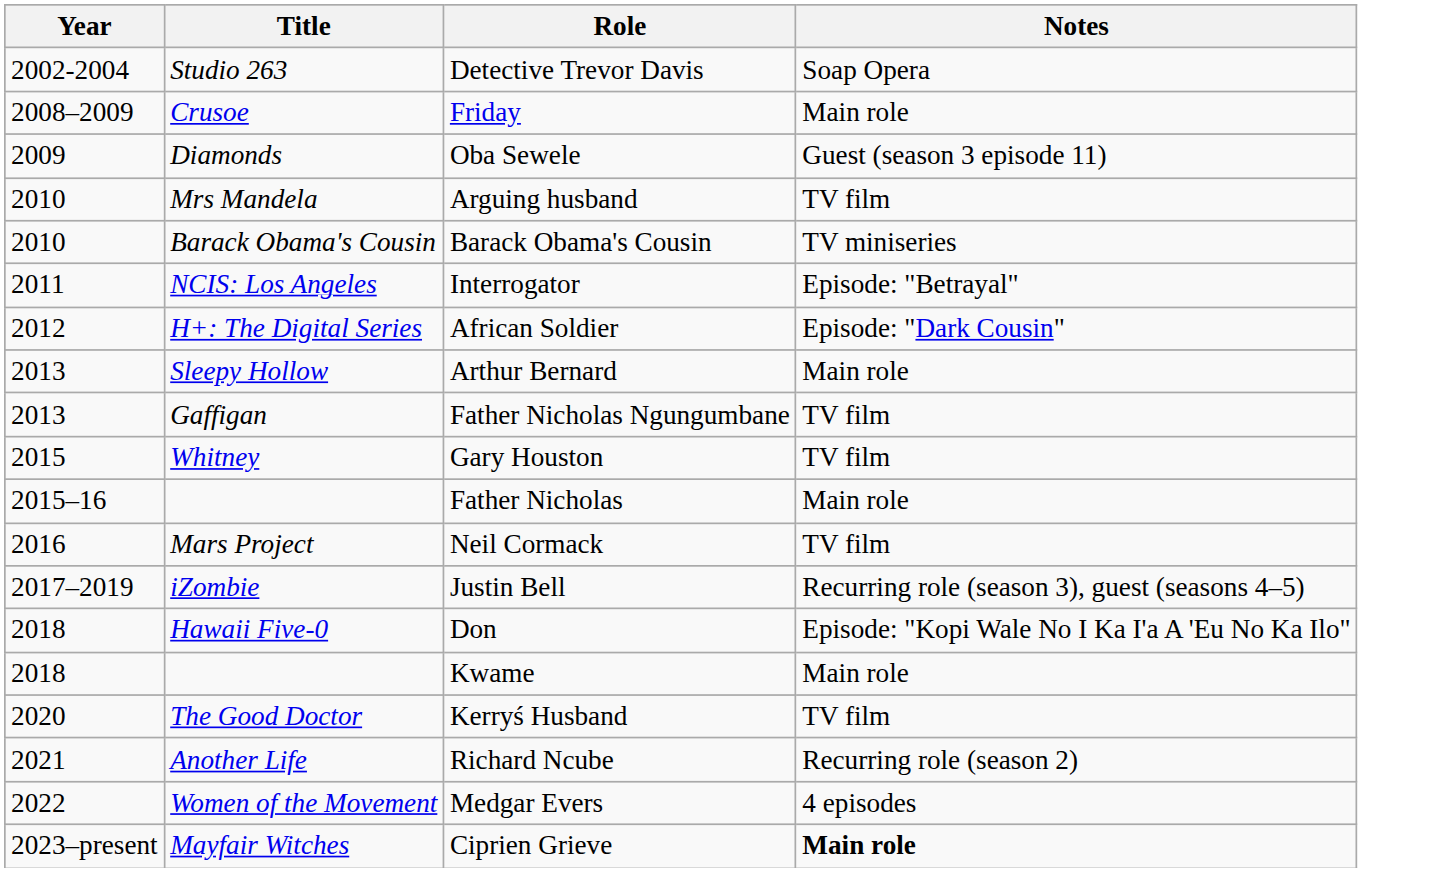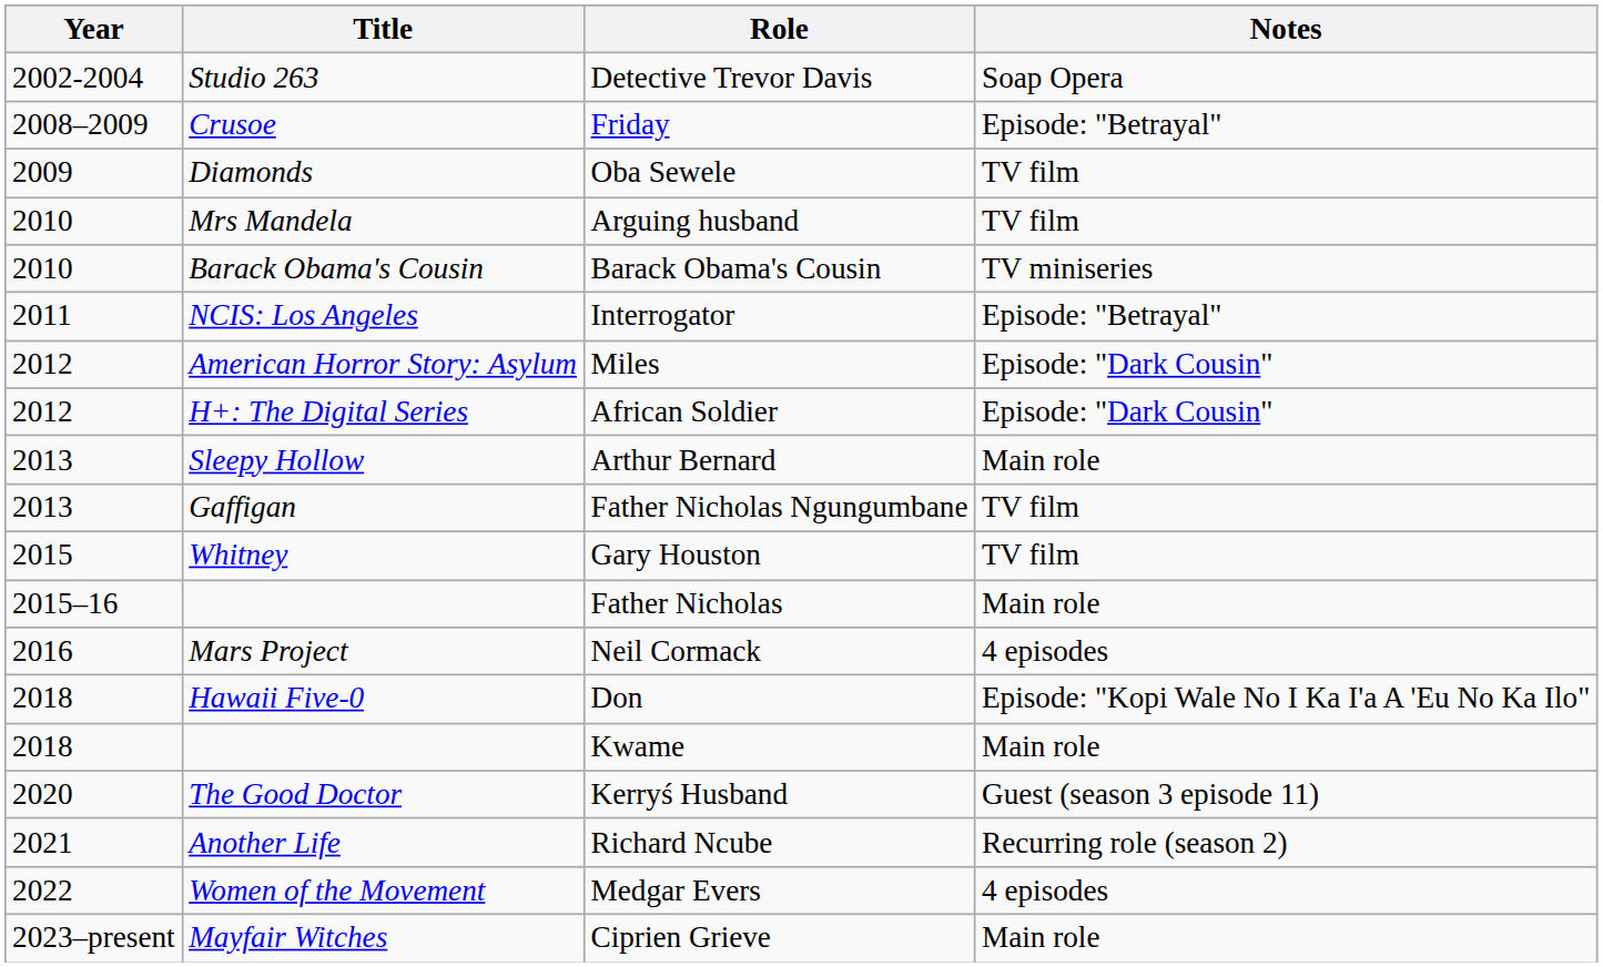 <table class="wikitable sortable">
 <tr>
 <th>Year</th>
 <th>Title</th>
 <th>Role</th>
 <th class="unsortable">Notes</th>
 </tr>
 <tr>
 <td>2002-2004</td>
 <td><em>Studio 263</em></td>
 <td>Detective Trevor Davis</td>
 <td>Soap Opera</td>
 </tr>
 <tr>
 <td>2008–2009</td>
 <td><em><a href='#'>Crusoe</a></em></td>
 <td><a href='#'>Friday</a></td>
-<td>Main role</td>
+<td>Episode: "Betrayal"</td>
 </tr>
 <tr>
 <td>2009</td>
 <td><em>Diamonds</em></td>
 <td>Oba Sewele</td>
-<td>Guest (season 3 episode 11)</td>
+<td>TV film</td>
 </tr>
 <tr>
 <td>2010</td>
 <td><em>Mrs Mandela</em></td>
 <td>Arguing husband</td>
 <td>TV film</td>
 </tr>
 <tr>
 <td>2010</td>
 <td><em>Barack Obama's Cousin</em></td>
 <td>Barack Obama's Cousin</td>
 <td>TV miniseries</td>
 </tr>
 <tr>
 <td>2011</td>
 <td><em><a href='#'>NCIS: Los Angeles</a></em></td>
 <td>Interrogator</td>
 <td>Episode: "Betrayal"</td>
+</tr>
+<tr>
+<td>2012</td>
+<td><em><a href='#'>American Horror Story: Asylum</a></em></td>
+<td>Miles</td>
+<td>Episode: "<a href='#'>Dark Cousin</a>"</td>
 </tr>
 <tr>
 <td>2012</td>
 <td><em><a href='#'>H+: The Digital Series</a></em></td>
 <td>African Soldier</td>
 <td>Episode: "<a href='#'>Dark Cousin</a>"</td>
 </tr>
 <tr>
 <td>2013</td>
 <td><em><a href='#'>Sleepy Hollow</a></em></td>
 <td>Arthur Bernard</td>
 <td>Main role</td>
 </tr>
 <tr>
 <td>2013</td>
 <td><em>Gaffigan</em></td>
 <td>Father Nicholas Ngungumbane</td>
 <td>TV film</td>
 </tr>
 <tr>
 <td>2015</td>
 <td><em><a href='#'>Whitney</a></em></td>
 <td>Gary Houston</td>
 <td>TV film</td>
 </tr>
 <tr>
 <td>2015–16</td>
 <td><em></em></td>
 <td>Father Nicholas</td>
 <td>Main role</td>
 </tr>
 <tr>
 <td>2016</td>
 <td><em>Mars Project</em></td>
 <td>Neil Cormack</td>
-<td>TV film</td>
-</tr>
-<tr>
-<td>2017–2019</td>
-<td><em><a href='#'>iZombie</a></em></td>
-<td>Justin Bell</td>
-<td>Recurring role (season 3), guest (seasons 4–5)</td>
+<td>4 episodes</td>
 </tr>
 <tr>
 <td>2018</td>
 <td><em><a href='#'>Hawaii Five-0</a></em></td>
 <td>Don</td>
 <td>Episode: "Kopi Wale No I Ka I'a A 'Eu No Ka Ilo"</td>
 </tr>
 <tr>
 <td>2018</td>
 <td><em></em></td>
 <td>Kwame</td>
 <td>Main role</td>
 </tr>
 <tr>
 <td>2020</td>
 <td><em><a href='#'>The Good Doctor</a></em></td>
 <td>Kerryś Husband</td>
-<td>TV film</td>
+<td>Guest (season 3 episode 11)</td>
 </tr>
 <tr>
 <td>2021</td>
 <td><em><a href='#'>Another Life</a></em></td>
 <td>Richard Ncube</td>
 <td>Recurring role (season 2)</td>
 </tr>
 <tr>
 <td>2022</td>
 <td><em><a href='#'>Women of the Movement</a></em></td>
 <td>Medgar Evers</td>
 <td>4 episodes</td>
 </tr>
 <tr>
 <td>2023–present</td>
 <td><em><a href='#'>Mayfair Witches</a></em></td>
 <td>Ciprien Grieve</td>
-<td><strong>Main role</strong></td>
+<td>Main role</td>
 </tr>
 </table>
